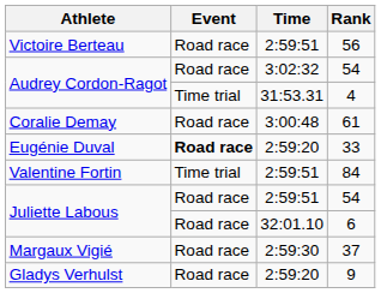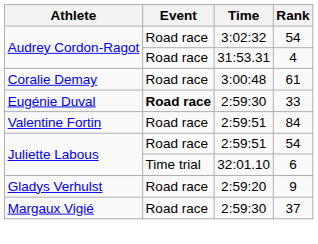 <table class="wikitable" style="font-size:90%">
 <tr>
 <th>Athlete</th>
 <th>Event</th>
 <th>Time</th>
 <th>Rank</th>
 </tr>
 <tr align=center>
-<td align=left><a href='#'>Victoire Berteau</a></td>
-<td align=left>Road race</td>
-<td>2:59:51</td>
-<td>56</td>
-</tr>
-<tr align=center>
 <td align=left rowspan=2><a href='#'>Audrey Cordon-Ragot</a></td>
 <td align=left>Road race</td>
 <td>3:02:32</td>
 <td>54</td>
 </tr>
 <tr align=center>
-<td align=left>Time trial</td>
+<td align=left>Road race</td>
 <td>31:53.31</td>
 <td>4</td>
 </tr>
 <tr align=center>
 <td align=left><a href='#'>Coralie Demay</a></td>
 <td align=left>Road race</td>
 <td>3:00:48</td>
 <td>61</td>
 </tr>
 <tr align=center>
 <td align=left><a href='#'>Eugénie Duval</a></td>
 <td align=left><strong>Road race</strong></td>
-<td>2:59:20</td>
+<td>2:59:30</td>
 <td>33</td>
 </tr>
 <tr align=center>
 <td align=left><a href='#'>Valentine Fortin</a></td>
-<td align=left>Time trial</td>
+<td align=left>Road race</td>
 <td>2:59:51</td>
 <td>84</td>
 </tr>
 <tr align=center>
 <td align=left rowspan=2><a href='#'>Juliette Labous</a></td>
 <td align=left>Road race</td>
 <td>2:59:51</td>
 <td>54</td>
 </tr>
 <tr align=center>
-<td align=left>Road race</td>
+<td align=left>Time trial</td>
 <td>32:01.10</td>
 <td>6</td>
+</tr>
+<tr align=center>
+<td align=left><a href='#'>Gladys Verhulst</a></td>
+<td align=left>Road race</td>
+<td>2:59:20</td>
+<td>9</td>
 </tr>
 <tr align=center>
 <td align=left><a href='#'>Margaux Vigié</a></td>
 <td align=left>Road race</td>
 <td>2:59:30</td>
 <td>37</td>
 </tr>
-<tr align=center>
-<td align=left><a href='#'>Gladys Verhulst</a></td>
-<td align=left>Road race</td>
-<td>2:59:20</td>
-<td>9</td>
-</tr>
 </table>
